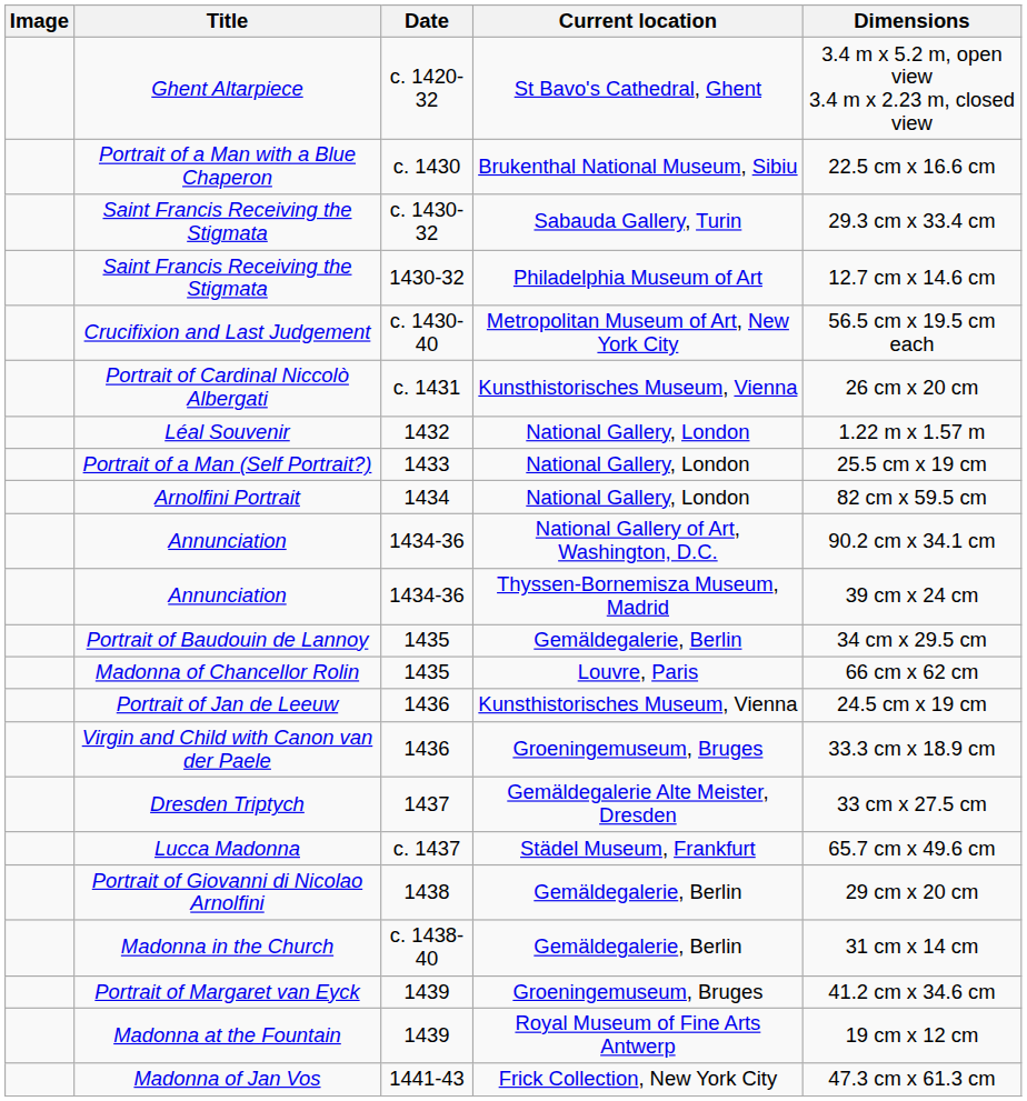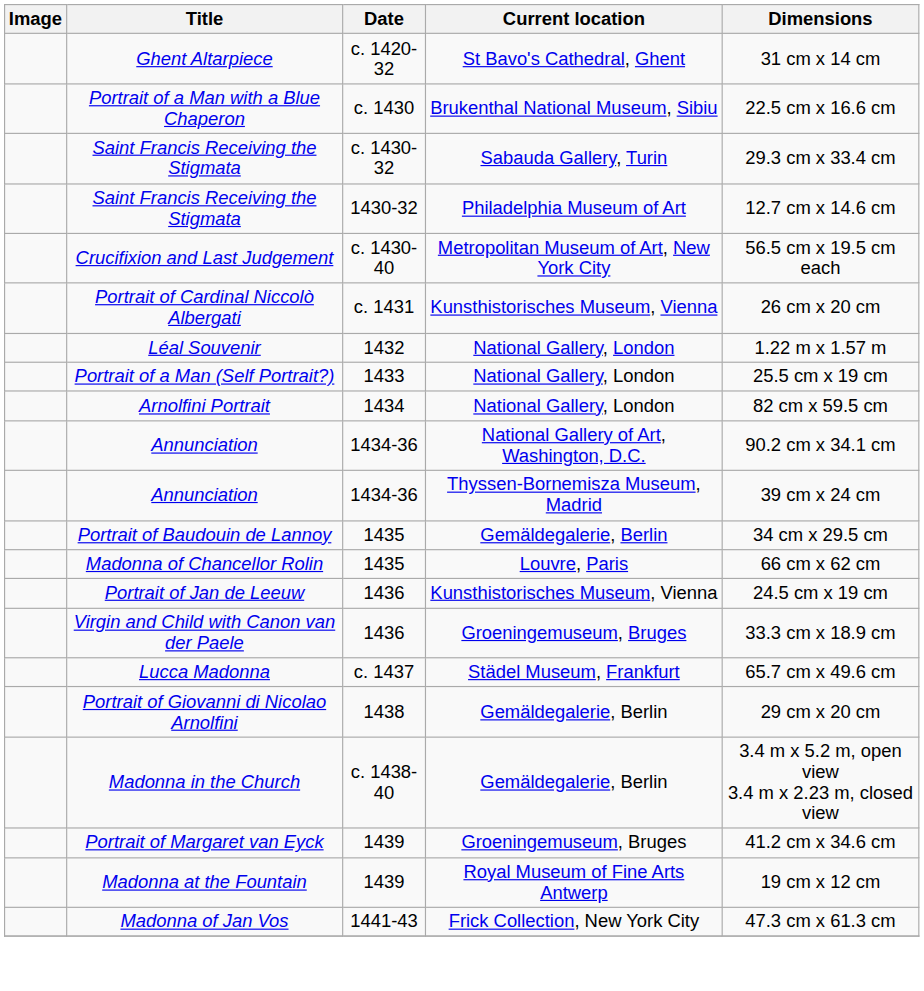 <table class="wikitable sortable" style="font-size:100%; text-align: center; width:90%">
 <tr>
 <th>Image</th>
 <th>Title</th>
 <th>Date</th>
 <th>Current location</th>
 <th>Dimensions</th>
 </tr>
 <tr>
 <td><br></td>
 <td><em><a href='#'>Ghent Altarpiece</a></em></td>
 <td>c. 1420-32</td>
 <td><a href='#'>St Bavo's Cathedral</a>, <a href='#'>Ghent</a></td>
-<td>3.4 m x 5.2 m, open view<br> 3.4 m x 2.23 m, closed view</td>
+<td>31 cm x 14 cm</td>
 </tr>
 <tr>
 <td></td>
 <td><em><a href='#'>Portrait of a Man with a Blue Chaperon</a></em></td>
 <td>c. 1430</td>
 <td><a href='#'>Brukenthal National Museum</a>, <a href='#'>Sibiu</a></td>
 <td>22.5 cm x 16.6 cm</td>
 </tr>
 <tr>
 <td></td>
 <td><em><a href='#'>Saint Francis Receiving the Stigmata</a></em></td>
 <td>c. 1430-32</td>
 <td><a href='#'>Sabauda Gallery</a>, <a href='#'>Turin</a></td>
 <td>29.3 cm x 33.4 cm</td>
 </tr>
 <tr>
 <td></td>
 <td><em><a href='#'>Saint Francis Receiving the Stigmata</a></em></td>
 <td>1430-32</td>
 <td><a href='#'>Philadelphia Museum of Art</a></td>
 <td>12.7 cm x 14.6 cm</td>
 </tr>
 <tr>
 <td></td>
 <td><em><a href='#'>Crucifixion and Last Judgement</a></em></td>
 <td>c. 1430-40</td>
 <td><a href='#'>Metropolitan Museum of Art</a>, <a href='#'>New York City</a></td>
 <td>56.5 cm x 19.5 cm each</td>
 </tr>
 <tr>
 <td></td>
 <td><em><a href='#'>Portrait of Cardinal Niccolò Albergati</a></em></td>
 <td>c. 1431</td>
 <td><a href='#'>Kunsthistorisches Museum</a>, <a href='#'>Vienna</a></td>
 <td>26 cm x 20 cm</td>
 </tr>
 <tr>
 <td></td>
 <td><em><a href='#'>Léal Souvenir</a></em></td>
 <td>1432</td>
 <td><a href='#'>National Gallery</a>, <a href='#'>London</a></td>
 <td>1.22 m x 1.57 m</td>
 </tr>
 <tr>
 <td></td>
 <td><em><a href='#'>Portrait of a Man (Self Portrait?)</a></em></td>
 <td>1433</td>
 <td><a href='#'>National Gallery</a>, London</td>
 <td>25.5 cm x 19 cm</td>
 </tr>
 <tr>
 <td></td>
 <td><em><a href='#'>Arnolfini Portrait</a></em></td>
 <td>1434</td>
 <td><a href='#'>National Gallery</a>, London</td>
 <td>82 cm x 59.5 cm</td>
 </tr>
 <tr>
 <td></td>
 <td><em><a href='#'>Annunciation</a></em></td>
 <td>1434-36</td>
 <td><a href='#'>National Gallery of Art</a>, <a href='#'>Washington, D.C.</a></td>
 <td>90.2 cm x 34.1 cm</td>
 </tr>
 <tr>
 <td></td>
 <td><em><a href='#'>Annunciation</a></em></td>
 <td>1434-36</td>
 <td><a href='#'>Thyssen-Bornemisza Museum</a>, <a href='#'>Madrid</a></td>
 <td>39 cm x 24 cm</td>
 </tr>
 <tr>
 <td></td>
 <td><em><a href='#'>Portrait of Baudouin de Lannoy</a></em></td>
 <td>1435</td>
 <td><a href='#'>Gemäldegalerie</a>, <a href='#'>Berlin</a></td>
 <td>34 cm x 29.5 cm</td>
 </tr>
 <tr>
 <td></td>
 <td><em><a href='#'>Madonna of Chancellor Rolin</a></em></td>
 <td>1435</td>
 <td><a href='#'>Louvre</a>, <a href='#'>Paris</a></td>
 <td>66 cm x 62 cm</td>
 </tr>
 <tr>
 <td></td>
 <td><em><a href='#'>Portrait of Jan de Leeuw</a></em></td>
 <td>1436</td>
 <td><a href='#'>Kunsthistorisches Museum</a>, Vienna</td>
 <td>24.5 cm x 19 cm</td>
 </tr>
 <tr>
 <td></td>
 <td><em><a href='#'>Virgin and Child with Canon van der Paele</a></em></td>
 <td>1436</td>
 <td><a href='#'>Groeningemuseum</a>, <a href='#'>Bruges</a></td>
 <td>33.3 cm x 18.9 cm</td>
 </tr>
 <tr>
 <td></td>
-<td><em><a href='#'>Dresden Triptych</a></em></td>
-<td>1437</td>
-<td><a href='#'>Gemäldegalerie Alte Meister</a>, <a href='#'>Dresden</a></td>
-<td>33 cm x 27.5 cm</td>
-</tr>
-<tr>
-<td></td>
 <td><em><a href='#'>Lucca Madonna</a></em></td>
 <td>c. 1437</td>
 <td><a href='#'>Städel Museum</a>, <a href='#'>Frankfurt</a></td>
 <td>65.7 cm x 49.6 cm</td>
 </tr>
 <tr>
 <td></td>
 <td><em><a href='#'>Portrait of Giovanni di Nicolao Arnolfini</a></em></td>
 <td>1438</td>
 <td><a href='#'>Gemäldegalerie</a>, Berlin</td>
 <td>29 cm x 20 cm</td>
 </tr>
 <tr>
 <td></td>
 <td><em><a href='#'>Madonna in the Church</a></em></td>
 <td>c. 1438-40</td>
 <td><a href='#'>Gemäldegalerie</a>, Berlin</td>
-<td>31 cm x 14 cm</td>
+<td>3.4 m x 5.2 m, open view<br> 3.4 m x 2.23 m, closed view</td>
 </tr>
 <tr>
 <td></td>
 <td><em><a href='#'>Portrait of Margaret van Eyck</a></em></td>
 <td>1439</td>
 <td><a href='#'>Groeningemuseum</a>, Bruges</td>
 <td>41.2 cm x 34.6 cm</td>
 </tr>
 <tr>
 <td></td>
 <td><em><a href='#'>Madonna at the Fountain</a></em></td>
 <td>1439</td>
 <td><a href='#'>Royal Museum of Fine Arts Antwerp</a></td>
 <td>19 cm x 12 cm</td>
 </tr>
 <tr>
 <td></td>
 <td><em><a href='#'>Madonna of Jan Vos</a></em></td>
 <td>1441-43</td>
 <td><a href='#'>Frick Collection</a>, New York City</td>
 <td>47.3 cm x 61.3 cm</td>
 </tr>
 <tr>
 </tr>
 </table>
